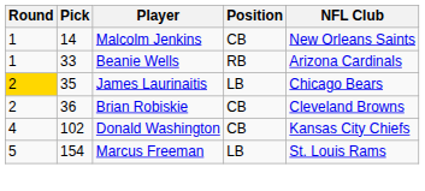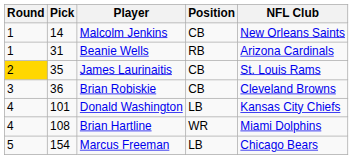 <table class="wikitable">
 <tr>
 <th>Round</th>
 <th>Pick</th>
 <th>Player</th>
 <th>Position</th>
 <th>NFL Club</th>
 </tr>
 <tr>
 <td>1</td>
 <td>14</td>
 <td><a href='#'>Malcolm Jenkins</a></td>
 <td>CB</td>
 <td><a href='#'>New Orleans Saints</a></td>
 </tr>
 <tr>
 <td>1</td>
-<td>33</td>
+<td>31</td>
 <td><a href='#'>Beanie Wells</a></td>
 <td>RB</td>
 <td><a href='#'>Arizona Cardinals</a></td>
 </tr>
 <tr>
 <td style="background: gold;">2</td>
 <td>35</td>
 <td><a href='#'>James Laurinaitis</a></td>
-<td>LB</td>
-<td><a href='#'>Chicago Bears</a></td>
+<td>CB</td>
+<td><a href='#'>St. Louis Rams</a></td>
 </tr>
 <tr>
-<td>2</td>
+<td>3</td>
 <td>36</td>
 <td><a href='#'>Brian Robiskie</a></td>
 <td>CB</td>
 <td><a href='#'>Cleveland Browns</a></td>
 </tr>
 <tr>
 <td>4</td>
-<td>102</td>
+<td>101</td>
 <td><a href='#'>Donald Washington</a></td>
-<td>CB</td>
+<td>LB</td>
 <td><a href='#'>Kansas City Chiefs</a></td>
+</tr>
+<tr>
+<td>4</td>
+<td>108</td>
+<td><a href='#'>Brian Hartline</a></td>
+<td>WR</td>
+<td><a href='#'>Miami Dolphins</a></td>
 </tr>
 <tr>
 <td>5</td>
 <td>154</td>
 <td><a href='#'>Marcus Freeman</a></td>
 <td>LB</td>
-<td><a href='#'>St. Louis Rams</a></td>
+<td><a href='#'>Chicago Bears</a></td>
 </tr>
 </table>
